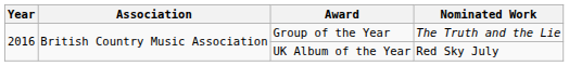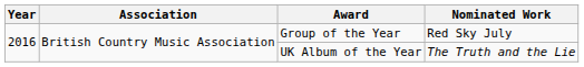 <table class="wikitable">
 <tr>
 <th>Year</th>
 <th>Association</th>
 <th>Award</th>
 <th>Nominated Work</th>
 </tr>
 <tr>
 <td rowspan="2">2016</td>
 <td rowspan="2">British Country Music Association</td>
 <td>Group of the Year</td>
-<td><em>The Truth and the Lie</em></td>
+<td>Red Sky July</td>
 </tr>
 <tr>
 <td>UK Album of the Year</td>
-<td>Red Sky July</td>
+<td><em>The Truth and the Lie</em></td>
 </tr>
 </table>
